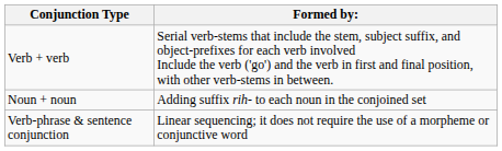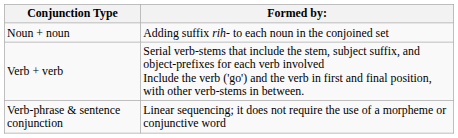 <table class="wikitable">
 <tr>
 <th>Conjunction Type</th>
 <th>Formed by:</th>
 </tr>
 <tr>
+<td>Noun + noun</td>
+<td>Adding suffix <em>rih-</em> to each noun in the conjoined set</td>
+</tr>
+<tr>
 <td>Verb + verb</td>
 <td>Serial verb-stems that include the stem, subject suffix, and object-prefixes for each verb involved<br>Include the verb  ('go') and the verb  in first and final position, with other verb-stems in between.</td>
-</tr>
-<tr>
-<td>Noun + noun</td>
-<td>Adding suffix <em>rih-</em> to each noun in the conjoined set</td>
 </tr>
 <tr>
 <td>Verb-phrase & sentence conjunction</td>
 <td>Linear sequencing; it does not require the use of a morpheme or conjunctive word</td>
 </tr>
 </table>
